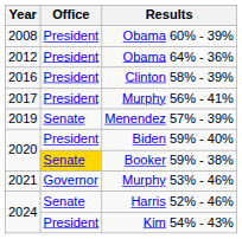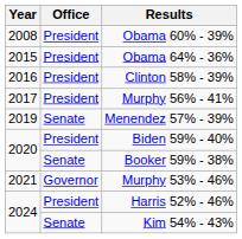 <table class=wikitable>
 <tr>
 <th>Year</th>
 <th>Office</th>
 <th>Results</th>
 </tr>
 <tr>
 <td>2008</td>
 <td><a href='#'>President</a></td>
 <td align="right" ><a href='#'>Obama</a> 60% - 39%</td>
 </tr>
 <tr>
-<td>2012</td>
+<td>2015</td>
 <td><a href='#'>President</a></td>
 <td align="right" ><a href='#'>Obama</a> 64% - 36%</td>
 </tr>
 <tr>
 <td>2016</td>
 <td><a href='#'>President</a></td>
 <td align="right" ><a href='#'>Clinton</a> 58% - 39%</td>
 </tr>
 <tr>
 <td>2017</td>
 <td><a href='#'>President</a></td>
 <td align="right" ><a href='#'>Murphy</a> 56% - 41%</td>
 </tr>
 <tr>
 <td>2019</td>
 <td><a href='#'>Senate</a></td>
 <td align="right" ><a href='#'>Menendez</a> 57% - 39%</td>
 </tr>
 <tr>
 <td rowspan=2>2020</td>
 <td><a href='#'>President</a></td>
 <td align="right" ><a href='#'>Biden</a> 59% - 40%</td>
 </tr>
 <tr>
-<td style="background: gold;"><a href='#'>Senate</a></td>
+<td><a href='#'>Senate</a></td>
 <td align="right" ><a href='#'>Booker</a> 59% - 38%</td>
 </tr>
 <tr>
 <td>2021</td>
 <td><a href='#'>Governor</a></td>
 <td align="right" ><a href='#'>Murphy</a> 53% - 46%</td>
 </tr>
 <tr>
 <td rowspan=2>2024</td>
-<td><a href='#'>Senate</a></td>
+<td><a href='#'>President</a></td>
 <td align="right" ><a href='#'>Harris</a> 52% - 46%</td>
 </tr>
 <tr>
-<td><a href='#'>President</a></td>
+<td><a href='#'>Senate</a></td>
 <td align="right" ><a href='#'>Kim</a> 54% - 43%</td>
 </tr>
 </table>
